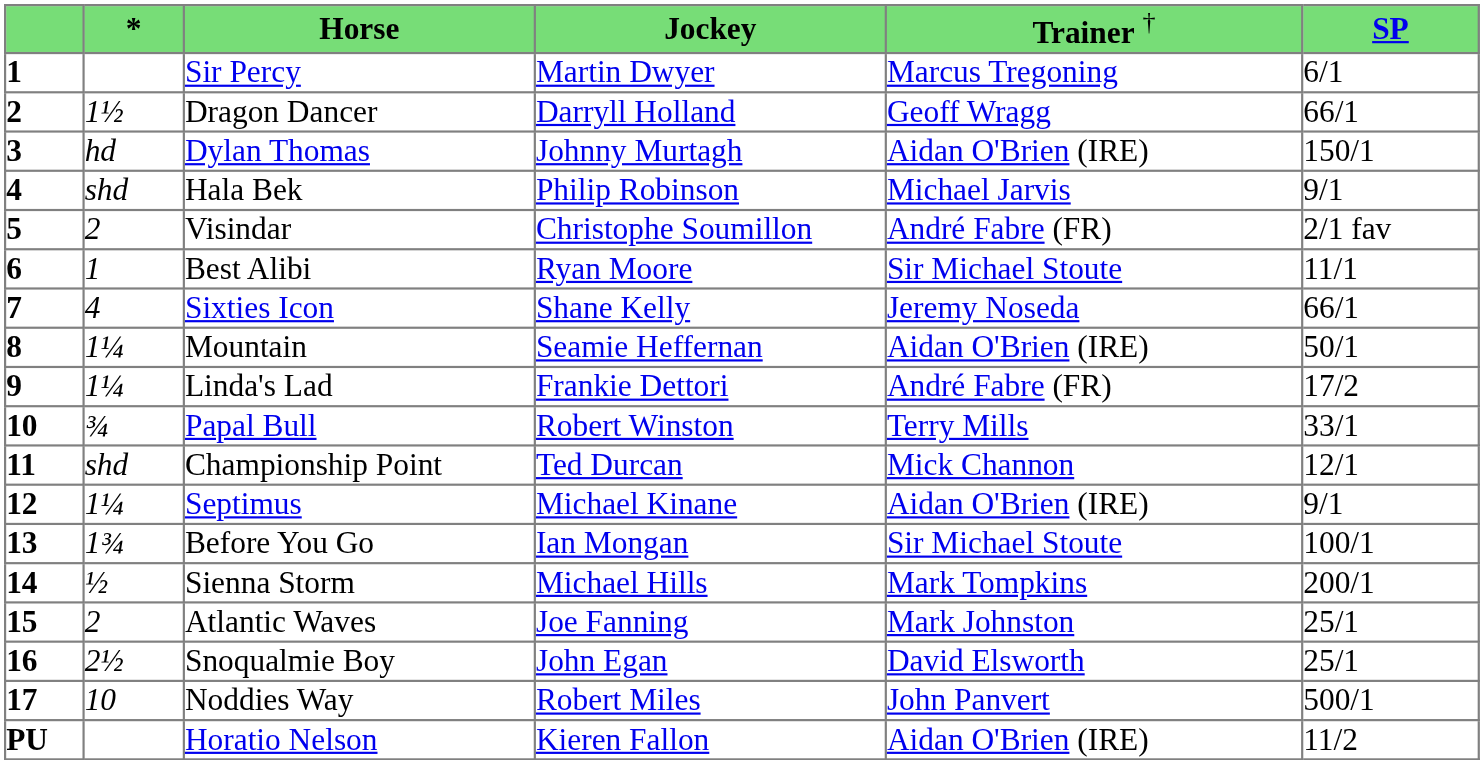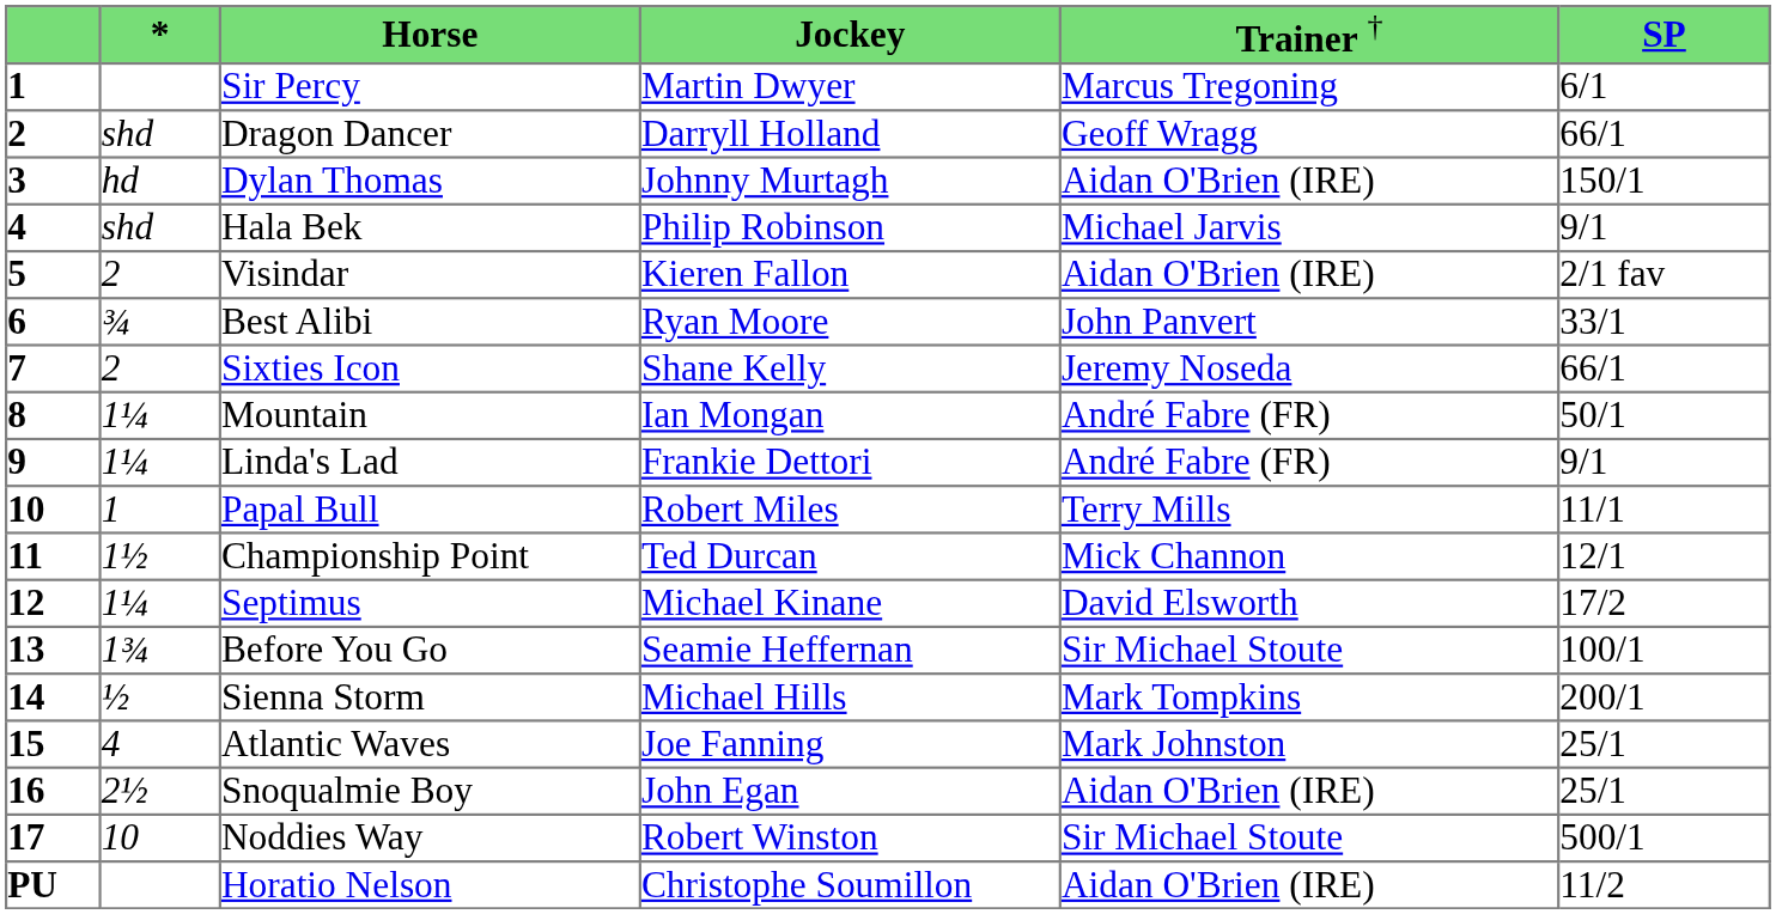 <table border="1" cellpadding="0" style="border-collapse: collapse; font-size:90%">
 <tr bgcolor="#77dd77" align="center">
 <td width="35px"></td>
 <td width="45px"><strong>*</strong></td>
 <td width="160px"><strong>Horse</strong></td>
 <td width="160px"><strong>Jockey</strong></td>
 <td width="190px"><strong>Trainer</strong> <sup>†</sup></td>
 <td width="80px"><strong><a href='#'>SP</a></strong></td>
 </tr>
 <tr>
 <td><strong>1</strong></td>
 <td></td>
 <td><a href='#'>Sir Percy</a></td>
 <td><a href='#'>Martin Dwyer</a></td>
 <td><a href='#'>Marcus Tregoning</a></td>
 <td>6/1</td>
 </tr>
 <tr>
 <td><strong>2</strong></td>
-<td><em>1½</em></td>
+<td><em>shd</em></td>
 <td>Dragon Dancer</td>
 <td><a href='#'>Darryll Holland</a></td>
 <td><a href='#'>Geoff Wragg</a></td>
 <td>66/1</td>
 </tr>
 <tr>
 <td><strong>3</strong></td>
 <td><em>hd</em></td>
 <td><a href='#'>Dylan Thomas</a></td>
 <td><a href='#'>Johnny Murtagh</a></td>
 <td><a href='#'>Aidan O'Brien</a> (IRE)</td>
 <td>150/1</td>
 </tr>
 <tr>
 <td><strong>4</strong></td>
 <td><em>shd</em></td>
 <td>Hala Bek</td>
 <td><a href='#'>Philip Robinson</a></td>
 <td><a href='#'>Michael Jarvis</a></td>
 <td>9/1</td>
 </tr>
 <tr>
 <td><strong>5</strong></td>
 <td><em>2</em></td>
 <td>Visindar</td>
-<td><a href='#'>Christophe Soumillon</a></td>
-<td><a href='#'>André Fabre</a> (FR)</td>
+<td><a href='#'>Kieren Fallon</a></td>
+<td><a href='#'>Aidan O'Brien</a> (IRE)</td>
 <td>2/1 fav</td>
 </tr>
 <tr>
 <td><strong>6</strong></td>
-<td><em>1</em></td>
+<td><em>¾</em></td>
 <td>Best Alibi</td>
 <td><a href='#'>Ryan Moore</a></td>
-<td><a href='#'>Sir Michael Stoute</a></td>
-<td>11/1</td>
+<td><a href='#'>John Panvert</a></td>
+<td>33/1</td>
 </tr>
 <tr>
 <td><strong>7</strong></td>
-<td><em>4</em></td>
+<td><em>2</em></td>
 <td><a href='#'>Sixties Icon</a></td>
 <td><a href='#'>Shane Kelly</a></td>
 <td><a href='#'>Jeremy Noseda</a></td>
 <td>66/1</td>
 </tr>
 <tr>
 <td><strong>8</strong></td>
 <td><em>1¼</em></td>
 <td>Mountain</td>
-<td><a href='#'>Seamie Heffernan</a></td>
-<td><a href='#'>Aidan O'Brien</a> (IRE)</td>
+<td><a href='#'>Ian Mongan</a></td>
+<td><a href='#'>André Fabre</a> (FR)</td>
 <td>50/1</td>
 </tr>
 <tr>
 <td><strong>9</strong></td>
 <td><em>1¼</em></td>
 <td>Linda's Lad</td>
 <td><a href='#'>Frankie Dettori</a></td>
 <td><a href='#'>André Fabre</a> (FR)</td>
-<td>17/2</td>
+<td>9/1</td>
 </tr>
 <tr>
 <td><strong>10</strong></td>
-<td><em>¾</em></td>
+<td><em>1</em></td>
 <td><a href='#'>Papal Bull</a></td>
-<td><a href='#'>Robert Winston</a></td>
+<td><a href='#'>Robert Miles</a></td>
 <td><a href='#'>Terry Mills</a></td>
-<td>33/1</td>
+<td>11/1</td>
 </tr>
 <tr>
 <td><strong>11</strong></td>
-<td><em>shd</em></td>
+<td><em>1½</em></td>
 <td>Championship Point</td>
 <td><a href='#'>Ted Durcan</a></td>
 <td><a href='#'>Mick Channon</a></td>
 <td>12/1</td>
 </tr>
 <tr>
 <td><strong>12</strong></td>
 <td><em>1¼</em></td>
 <td><a href='#'>Septimus</a></td>
 <td><a href='#'>Michael Kinane</a></td>
-<td><a href='#'>Aidan O'Brien</a> (IRE)</td>
-<td>9/1</td>
+<td><a href='#'>David Elsworth</a></td>
+<td>17/2</td>
 </tr>
 <tr>
 <td><strong>13</strong></td>
 <td><em>1¾</em></td>
 <td>Before You Go</td>
-<td><a href='#'>Ian Mongan</a></td>
+<td><a href='#'>Seamie Heffernan</a></td>
 <td><a href='#'>Sir Michael Stoute</a></td>
 <td>100/1</td>
 </tr>
 <tr>
 <td><strong>14</strong></td>
 <td><em>½</em></td>
 <td>Sienna Storm</td>
 <td><a href='#'>Michael Hills</a></td>
 <td><a href='#'>Mark Tompkins</a></td>
 <td>200/1</td>
 </tr>
 <tr>
 <td><strong>15</strong></td>
-<td><em>2</em></td>
+<td><em>4</em></td>
 <td>Atlantic Waves</td>
 <td><a href='#'>Joe Fanning</a></td>
 <td><a href='#'>Mark Johnston</a></td>
 <td>25/1</td>
 </tr>
 <tr>
 <td><strong>16</strong></td>
 <td><em>2½</em></td>
 <td>Snoqualmie Boy</td>
 <td><a href='#'>John Egan</a></td>
-<td><a href='#'>David Elsworth</a></td>
+<td><a href='#'>Aidan O'Brien</a> (IRE)</td>
 <td>25/1</td>
 </tr>
 <tr>
 <td><strong>17</strong></td>
 <td><em>10</em></td>
 <td>Noddies Way</td>
-<td><a href='#'>Robert Miles</a></td>
-<td><a href='#'>John Panvert</a></td>
+<td><a href='#'>Robert Winston</a></td>
+<td><a href='#'>Sir Michael Stoute</a></td>
 <td>500/1</td>
 </tr>
 <tr>
 <td><strong>PU</strong></td>
 <td></td>
 <td><a href='#'>Horatio Nelson</a></td>
-<td><a href='#'>Kieren Fallon</a></td>
+<td><a href='#'>Christophe Soumillon</a></td>
 <td><a href='#'>Aidan O'Brien</a> (IRE)</td>
 <td>11/2</td>
 </tr>
 </table>
